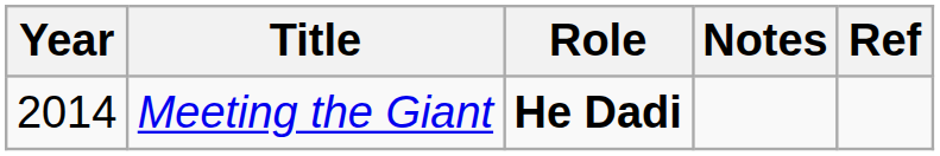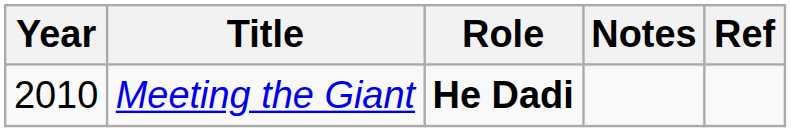 <table class="wikitable sortable">
 <tr>
 <th>Year</th>
 <th>Title</th>
 <th>Role</th>
 <th class="unsortable">Notes</th>
 <th class="unsortable">Ref</th>
 </tr>
 <tr>
-<td>2014</td>
+<td>2010</td>
 <td><em><a href='#'>Meeting the Giant</a></em></td>
 <td><strong>He Dadi</strong></td>
 <td></td>
 <td></td>
 </tr>
 </table>
